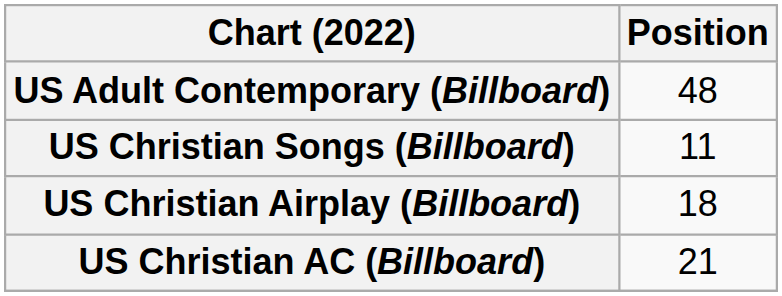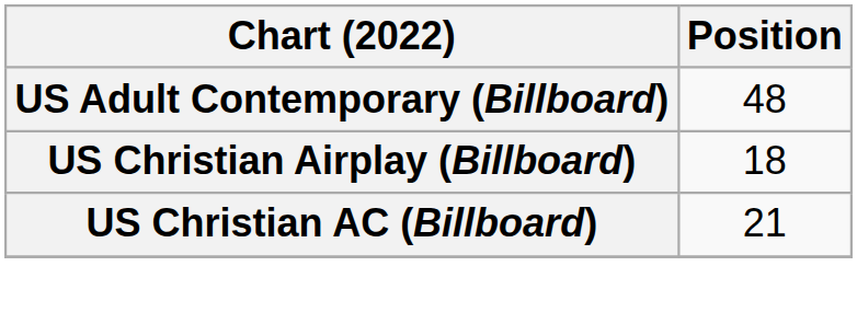 <table class="wikitable plainrowheaders" style="text-align:center">
 <tr>
 <th scope="col">Chart (2022)</th>
 <th scope="col">Position</th>
 </tr>
 <tr>
 <th scope="row">US Adult Contemporary (<em>Billboard</em>)</th>
 <td>48</td>
-</tr>
-<tr>
-<th scope="row">US Christian Songs (<em>Billboard</em>)</th>
-<td>11</td>
 </tr>
 <tr>
 <th scope="row">US Christian Airplay (<em>Billboard</em>)</th>
 <td>18</td>
 </tr>
 <tr>
 <th scope="row">US Christian AC (<em>Billboard</em>)</th>
 <td>21</td>
 </tr>
 <tr>
 </tr>
 </table>
